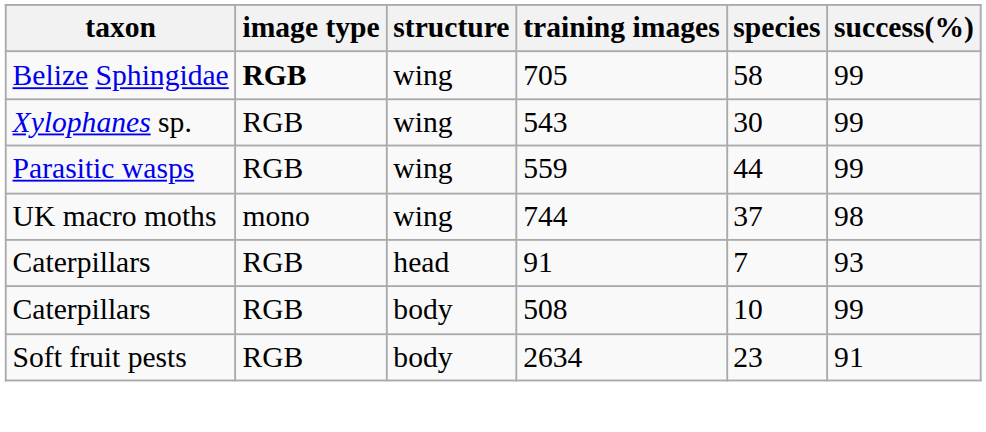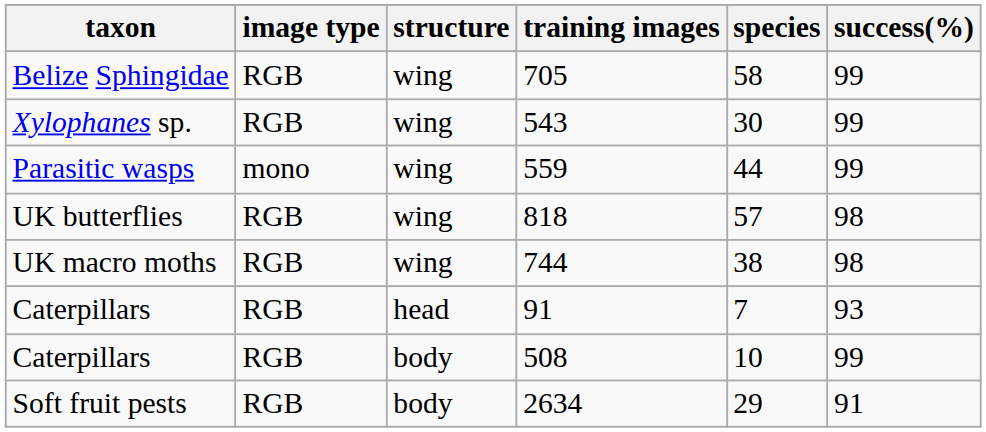 <table class="wikitable" style="margin-left: auto; margin-right: auto; border: none;">
 <tr>
 <th scope="col">taxon</th>
 <th scope="col">image type</th>
 <th scope="col">structure</th>
 <th scope="col">training images</th>
 <th scope="col">species</th>
 <th scope="col">success(%)</th>
 </tr>
 <tr>
 <td><a href='#'>Belize</a> <a href='#'>Sphingidae</a></td>
-<td><strong>RGB</strong></td>
+<td>RGB</td>
 <td>wing</td>
 <td>705</td>
 <td>58</td>
 <td>99</td>
 </tr>
 <tr>
 <td><em><a href='#'>Xylophanes</a></em> sp.</td>
 <td>RGB</td>
 <td>wing</td>
 <td>543</td>
 <td>30</td>
 <td>99</td>
 </tr>
 <tr>
 <td><a href='#'>Parasitic wasps</a></td>
-<td>RGB</td>
+<td>mono</td>
 <td>wing</td>
 <td>559</td>
 <td>44</td>
 <td>99</td>
 </tr>
 <tr>
+<td>UK butterflies</td>
+<td>RGB</td>
+<td>wing</td>
+<td>818</td>
+<td>57</td>
+<td>98</td>
+</tr>
+<tr>
 <td>UK macro moths</td>
-<td>mono</td>
+<td>RGB</td>
 <td>wing</td>
 <td>744</td>
-<td>37</td>
+<td>38</td>
 <td>98</td>
 </tr>
 <tr>
 <td>Caterpillars</td>
 <td>RGB</td>
 <td>head</td>
 <td>91</td>
 <td>7</td>
 <td>93</td>
 </tr>
 <tr>
 <td>Caterpillars</td>
 <td>RGB</td>
 <td>body</td>
 <td>508</td>
 <td>10</td>
 <td>99</td>
 </tr>
 <tr>
 <td>Soft fruit pests</td>
 <td>RGB</td>
 <td>body</td>
 <td>2634</td>
-<td>23</td>
+<td>29</td>
 <td>91</td>
 </tr>
 </table>
